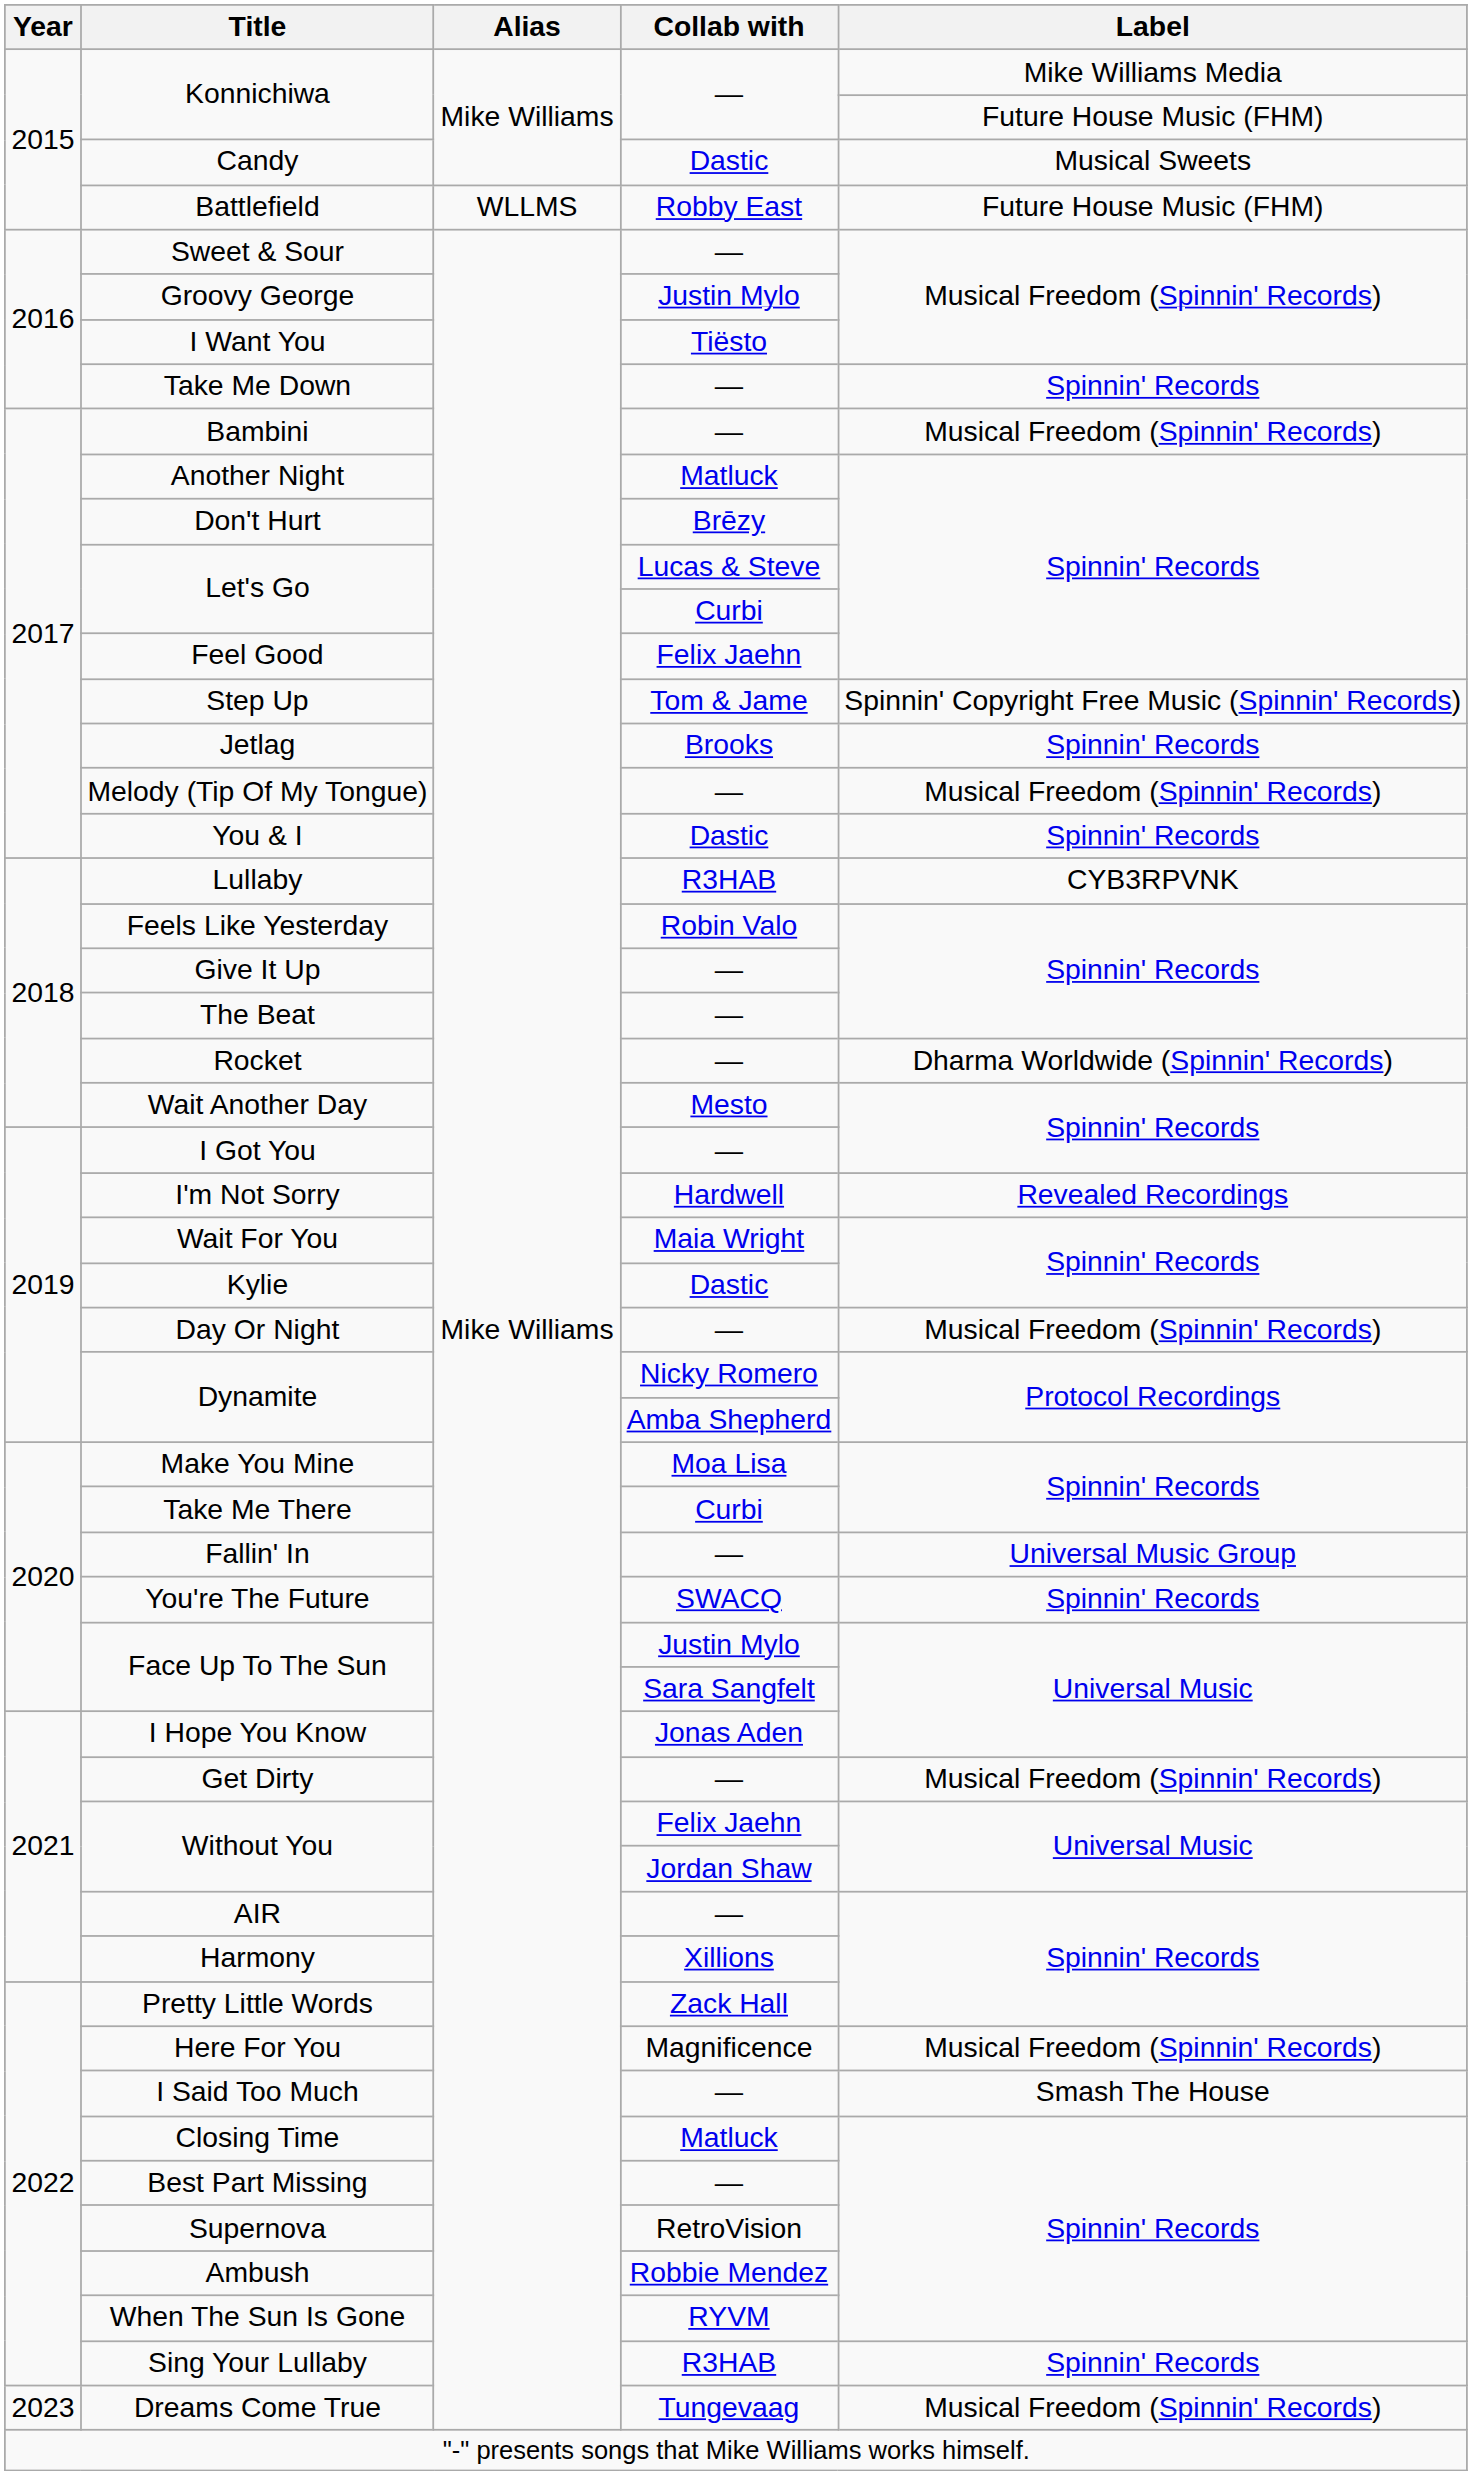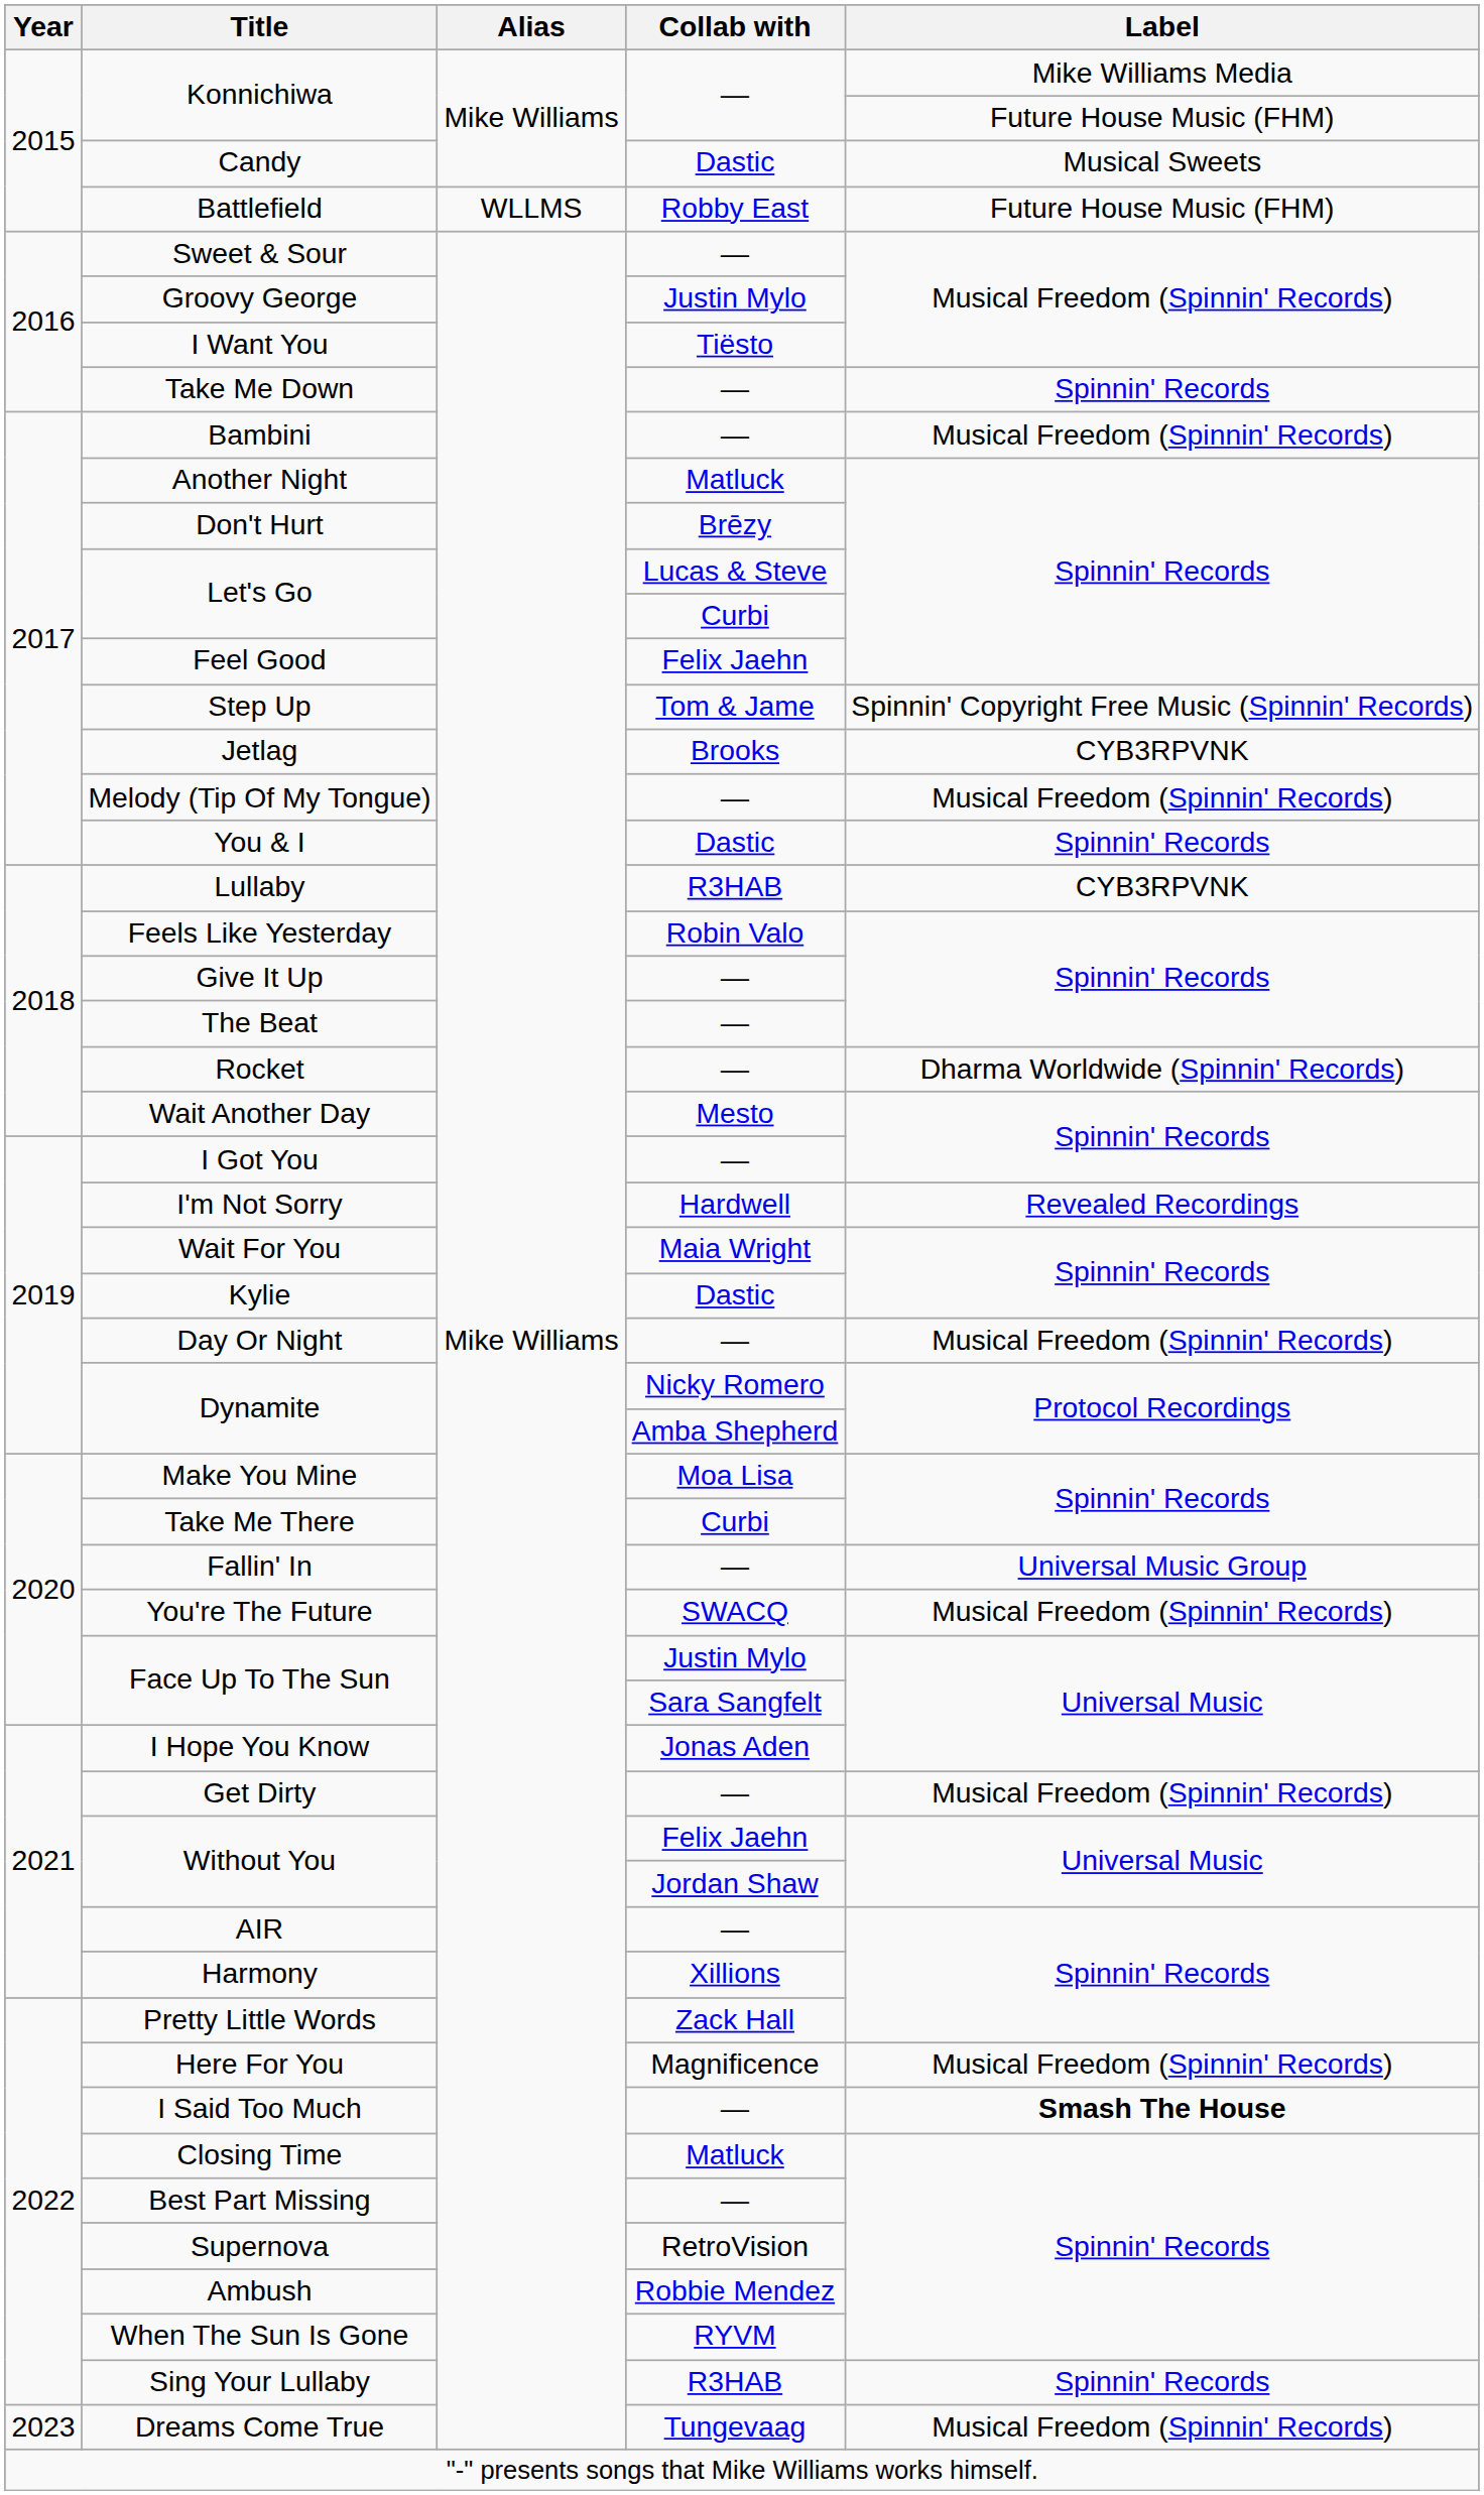 <table class="wikitable plainrowheaders" style="text-align:center;">
 <tr>
 <th>Year</th>
 <th>Title</th>
 <th>Alias</th>
 <th>Collab with</th>
 <th>Label</th>
 </tr>
 <tr>
 <td rowspan="4">2015</td>
 <td rowspan="2">Konnichiwa</td>
 <td rowspan="3">Mike Williams</td>
 <td rowspan="2">—</td>
 <td>Mike Williams Media</td>
 </tr>
 <tr>
 <td>Future House Music (FHM)</td>
 </tr>
 <tr>
 <td>Candy</td>
 <td><a href='#'>Dastic</a></td>
 <td>Musical Sweets</td>
 </tr>
 <tr>
 <td>Battlefield</td>
 <td>WLLMS</td>
 <td><a href='#'>Robby East</a></td>
 <td>Future House Music (FHM)</td>
 </tr>
 <tr>
 <td rowspan="4">2016</td>
 <td>Sweet & Sour</td>
 <td rowspan="49">Mike Williams</td>
 <td>—</td>
 <td rowspan="3">Musical Freedom (<a href='#'>Spinnin' Records</a>)</td>
 </tr>
 <tr>
 <td>Groovy George</td>
 <td><a href='#'>Justin Mylo</a></td>
 </tr>
 <tr>
 <td>I Want You</td>
 <td><a href='#'>Tiësto</a></td>
 </tr>
 <tr>
 <td>Take Me Down</td>
 <td>—</td>
 <td><a href='#'>Spinnin' Records</a></td>
 </tr>
 <tr>
 <td rowspan=10>2017</td>
 <td>Bambini</td>
 <td>—</td>
 <td>Musical Freedom (<a href='#'>Spinnin' Records</a>)</td>
 </tr>
 <tr>
 <td>Another Night</td>
 <td><a href='#'>Matluck</a></td>
 <td rowspan=5><a href='#'>Spinnin' Records</a></td>
 </tr>
 <tr>
 <td>Don't Hurt</td>
 <td><a href='#'>Brēzy</a></td>
 </tr>
 <tr>
 <td rowspan=2>Let's Go</td>
 <td><a href='#'>Lucas & Steve</a></td>
 </tr>
 <tr>
 <td><a href='#'>Curbi</a></td>
 </tr>
 <tr>
 <td>Feel Good</td>
 <td><a href='#'>Felix Jaehn</a></td>
 </tr>
 <tr>
 <td>Step Up</td>
 <td><a href='#'>Tom & Jame</a></td>
 <td>Spinnin' Copyright Free Music (<a href='#'>Spinnin' Records</a>)</td>
 </tr>
 <tr>
 <td>Jetlag</td>
 <td><a href='#'>Brooks</a></td>
-<td><a href='#'>Spinnin' Records</a></td>
+<td>CYB3RPVNK</td>
 </tr>
 <tr>
 <td>Melody (Tip Of My Tongue)</td>
 <td>—</td>
 <td>Musical Freedom (<a href='#'>Spinnin' Records</a>)</td>
 </tr>
 <tr>
 <td>You & I</td>
 <td><a href='#'>Dastic</a></td>
 <td><a href='#'>Spinnin' Records</a></td>
 </tr>
 <tr>
 <td rowspan=6>2018</td>
 <td>Lullaby</td>
 <td><a href='#'>R3HAB</a></td>
 <td>CYB3RPVNK</td>
 </tr>
 <tr>
 <td>Feels Like Yesterday</td>
 <td><a href='#'>Robin Valo</a></td>
 <td rowspan=3><a href='#'>Spinnin' Records</a></td>
 </tr>
 <tr>
 <td>Give It Up</td>
 <td>—</td>
 </tr>
 <tr>
 <td>The Beat</td>
 <td>—</td>
 </tr>
 <tr>
 <td>Rocket</td>
 <td>—</td>
 <td>Dharma Worldwide (<a href='#'>Spinnin' Records</a>)</td>
 </tr>
 <tr>
 <td>Wait Another Day</td>
 <td><a href='#'>Mesto</a></td>
 <td rowspan=2><a href='#'>Spinnin' Records</a></td>
 </tr>
 <tr>
 <td rowspan=7>2019</td>
 <td>I Got You</td>
 <td>—</td>
 </tr>
 <tr>
 <td>I'm Not Sorry</td>
 <td><a href='#'>Hardwell</a></td>
 <td><a href='#'>Revealed Recordings</a></td>
 </tr>
 <tr>
 <td>Wait For You</td>
 <td><a href='#'>Maia Wright</a></td>
 <td rowspan=2><a href='#'>Spinnin' Records</a></td>
 </tr>
 <tr>
 <td>Kylie</td>
 <td><a href='#'>Dastic</a></td>
 </tr>
 <tr>
 <td>Day Or Night</td>
 <td>—</td>
 <td>Musical Freedom (<a href='#'>Spinnin' Records</a>)</td>
 </tr>
 <tr>
 <td rowspan=2>Dynamite</td>
 <td><a href='#'>Nicky Romero</a></td>
 <td rowspan=2><a href='#'>Protocol Recordings</a></td>
 </tr>
 <tr>
 <td><a href='#'>Amba Shepherd</a></td>
 </tr>
 <tr>
 <td rowspan=6>2020</td>
 <td>Make You Mine</td>
 <td><a href='#'>Moa Lisa</a></td>
 <td rowspan=2><a href='#'>Spinnin' Records</a></td>
 </tr>
 <tr>
 <td>Take Me There</td>
 <td><a href='#'>Curbi</a></td>
 </tr>
 <tr>
 <td>Fallin' In</td>
 <td>—</td>
 <td><a href='#'>Universal Music Group</a></td>
 </tr>
 <tr>
 <td>You're The Future</td>
 <td><a href='#'>SWACQ</a></td>
-<td><a href='#'>Spinnin' Records</a></td>
+<td>Musical Freedom (<a href='#'>Spinnin' Records</a>)</td>
 </tr>
 <tr>
 <td rowspan=2>Face Up To The Sun</td>
 <td><a href='#'>Justin Mylo</a></td>
 <td rowspan=3><a href='#'>Universal Music</a></td>
 </tr>
 <tr>
 <td><a href='#'>Sara Sangfelt</a></td>
 </tr>
 <tr>
 <td rowspan=6>2021</td>
 <td>I Hope You Know</td>
 <td><a href='#'>Jonas Aden</a></td>
 </tr>
 <tr>
 <td>Get Dirty</td>
 <td>—</td>
 <td>Musical Freedom (<a href='#'>Spinnin' Records</a>)</td>
 </tr>
 <tr>
 <td rowspan=2>Without You</td>
 <td><a href='#'>Felix Jaehn</a></td>
 <td rowspan=2><a href='#'>Universal Music</a></td>
 </tr>
 <tr>
 <td><a href='#'>Jordan Shaw</a></td>
 </tr>
 <tr>
 <td>AIR</td>
 <td>—</td>
 <td rowspan=3><a href='#'>Spinnin' Records</a></td>
 </tr>
 <tr>
 <td>Harmony</td>
 <td><a href='#'>Xillions</a></td>
 </tr>
 <tr>
 <td rowspan=9>2022</td>
 <td>Pretty Little Words</td>
 <td><a href='#'>Zack Hall</a></td>
 </tr>
 <tr>
 <td>Here For You</td>
 <td>Magnificence</td>
 <td>Musical Freedom (<a href='#'>Spinnin' Records</a>)</td>
 </tr>
 <tr>
 <td>I Said Too Much</td>
 <td>—</td>
-<td>Smash The House</td>
+<td><strong>Smash The House</strong></td>
 </tr>
 <tr>
 <td>Closing Time</td>
 <td><a href='#'>Matluck</a></td>
 <td rowspan=5><a href='#'>Spinnin' Records</a></td>
 </tr>
 <tr>
 <td>Best Part Missing</td>
 <td>—</td>
 </tr>
 <tr>
 <td>Supernova</td>
 <td>RetroVision</td>
 </tr>
 <tr>
 <td>Ambush</td>
 <td><a href='#'>Robbie Mendez</a></td>
 </tr>
 <tr>
 <td>When The Sun Is Gone</td>
 <td><a href='#'>RYVM</a></td>
 </tr>
 <tr>
 <td>Sing Your Lullaby</td>
 <td><a href='#'>R3HAB</a></td>
 <td><a href='#'>Spinnin' Records</a></td>
 </tr>
 <tr>
 <td>2023</td>
 <td>Dreams Come True</td>
 <td><a href='#'>Tungevaag</a></td>
 <td>Musical Freedom (<a href='#'>Spinnin' Records</a>)</td>
 </tr>
 <tr>
 <td colspan="12" style="font-size:90%">"-" presents songs that Mike Williams works himself.</td>
 </tr>
 </table>
